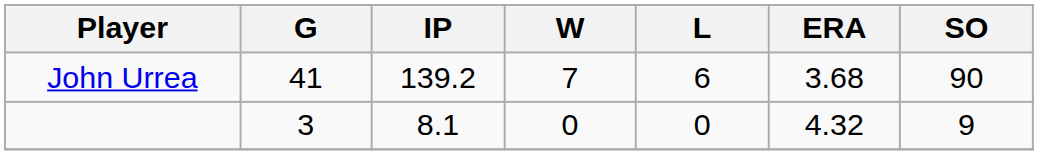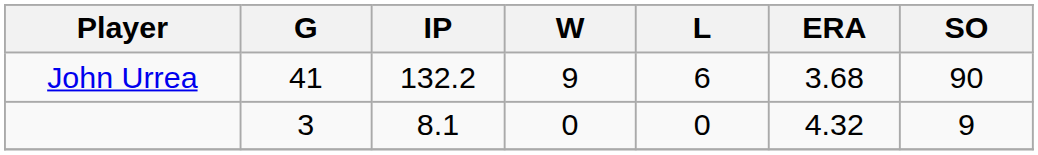 <table class="wikitable sortable">
 <tr>
 <th bgcolor="#DDDDFF" width="16%">Player</th>
 <th bgcolor="#DDDDFF" width="9%">G</th>
 <th bgcolor="#DDDDFF" width="9%">IP</th>
 <th bgcolor="#DDDDFF" width="9%">W</th>
 <th bgcolor="#DDDDFF" width="9%">L</th>
 <th bgcolor="#DDDDFF" width="9%">ERA</th>
 <th bgcolor="#DDDDFF" width="9%">SO</th>
 </tr>
 <tr align="center">
 <td><a href='#'>John Urrea</a></td>
 <td>41</td>
-<td>139.2</td>
-<td>7</td>
+<td>132.2</td>
+<td>9</td>
 <td>6</td>
 <td>3.68</td>
 <td>90</td>
 </tr>
 <tr align=center>
 <td></td>
 <td>3</td>
 <td>8.1</td>
 <td>0</td>
 <td>0</td>
 <td>4.32</td>
 <td>9</td>
 </tr>
 <tr align="center">
 </tr>
 </table>
